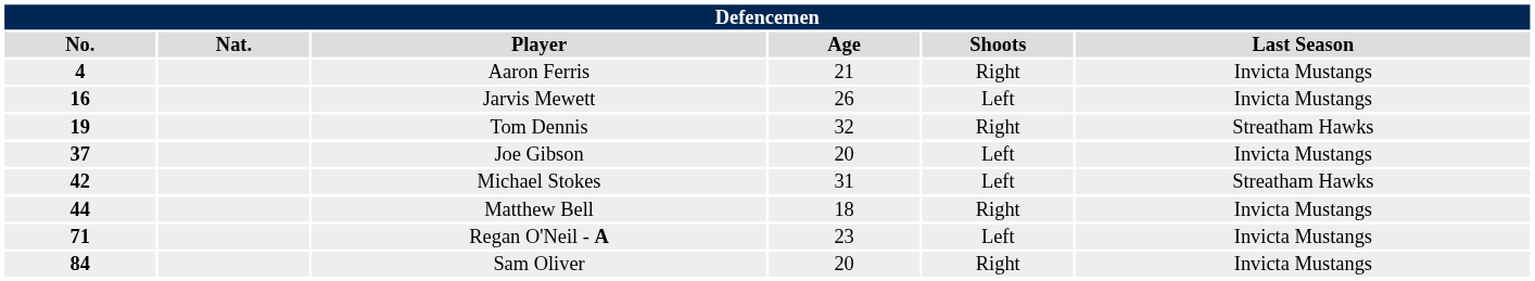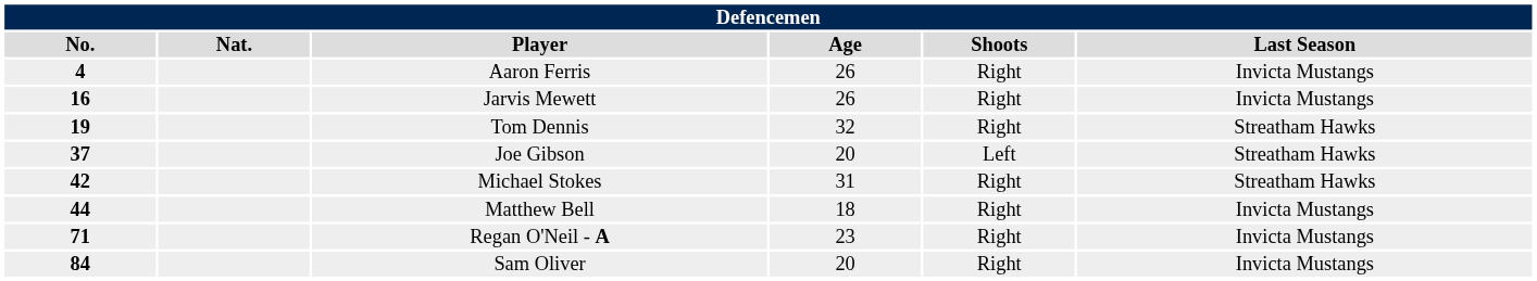 <table class="toccolours"  style="width:97%; clear:both; margin:1.5em auto; text-align:center;">
 <tr>
 <th colspan="11" style="background:#002653; color:#FFFFFF;">Defencemen</th>
 </tr>
 <tr style="background:#ddd;">
 <th width=10%>No.</th>
 <th width=10%>Nat.</th>
 <th width=30%>Player</th>
 <th width=10%>Age</th>
 <th width=10%>Shoots</th>
 <th width=30%>Last Season</th>
 </tr>
 <tr style="background:#eee;">
 <td><strong>4</strong></td>
 <td></td>
 <td>Aaron Ferris </td>
-<td>21</td>
+<td>26</td>
 <td>Right</td>
 <td>Invicta Mustangs</td>
 </tr>
 <tr style="background:#eee;">
 <td><strong>16</strong></td>
 <td></td>
 <td>Jarvis Mewett </td>
 <td>26</td>
-<td>Left</td>
+<td>Right</td>
 <td>Invicta Mustangs</td>
 </tr>
 <tr style="background:#eee;">
 <td><strong>19</strong></td>
 <td></td>
 <td>Tom Dennis </td>
 <td>32</td>
 <td>Right</td>
 <td>Streatham Hawks</td>
 </tr>
 <tr style="background:#eee;">
 <td><strong>37</strong></td>
 <td></td>
 <td>Joe Gibson </td>
 <td>20</td>
 <td>Left</td>
-<td>Invicta Mustangs</td>
+<td>Streatham Hawks</td>
 </tr>
 <tr style="background:#eee;">
 <td><strong>42</strong></td>
 <td></td>
 <td>Michael Stokes </td>
 <td>31</td>
-<td>Left</td>
+<td>Right</td>
 <td>Streatham Hawks</td>
 </tr>
 <tr style="background:#eee;">
 <td><strong>44</strong></td>
 <td></td>
 <td>Matthew Bell </td>
 <td>18</td>
 <td>Right</td>
 <td>Invicta Mustangs</td>
 </tr>
 <tr style="background:#eee;">
 <td><strong>71</strong></td>
 <td></td>
 <td>Regan O'Neil - <strong>A</strong></td>
 <td>23</td>
-<td>Left</td>
+<td>Right</td>
 <td>Invicta Mustangs</td>
 </tr>
 <tr style="background:#eee;">
 <td><strong>84</strong></td>
 <td></td>
 <td>Sam Oliver </td>
 <td>20</td>
 <td>Right</td>
 <td>Invicta Mustangs</td>
 </tr>
 <tr>
 </tr>
 </table>
